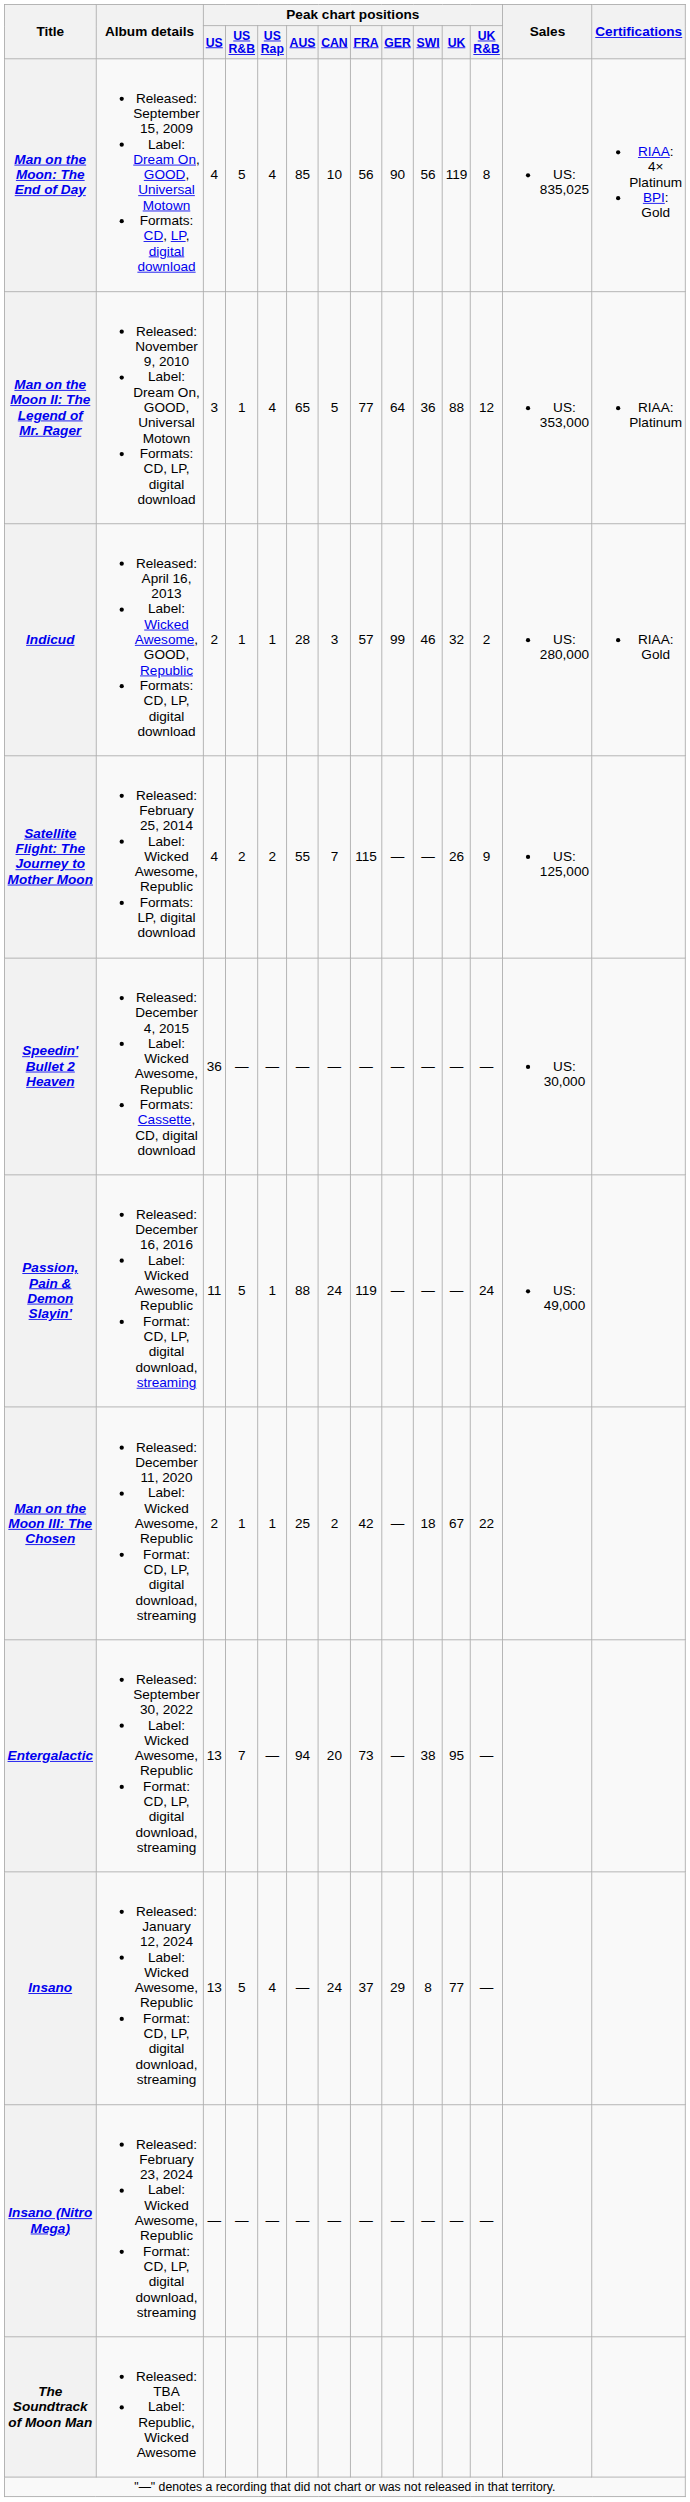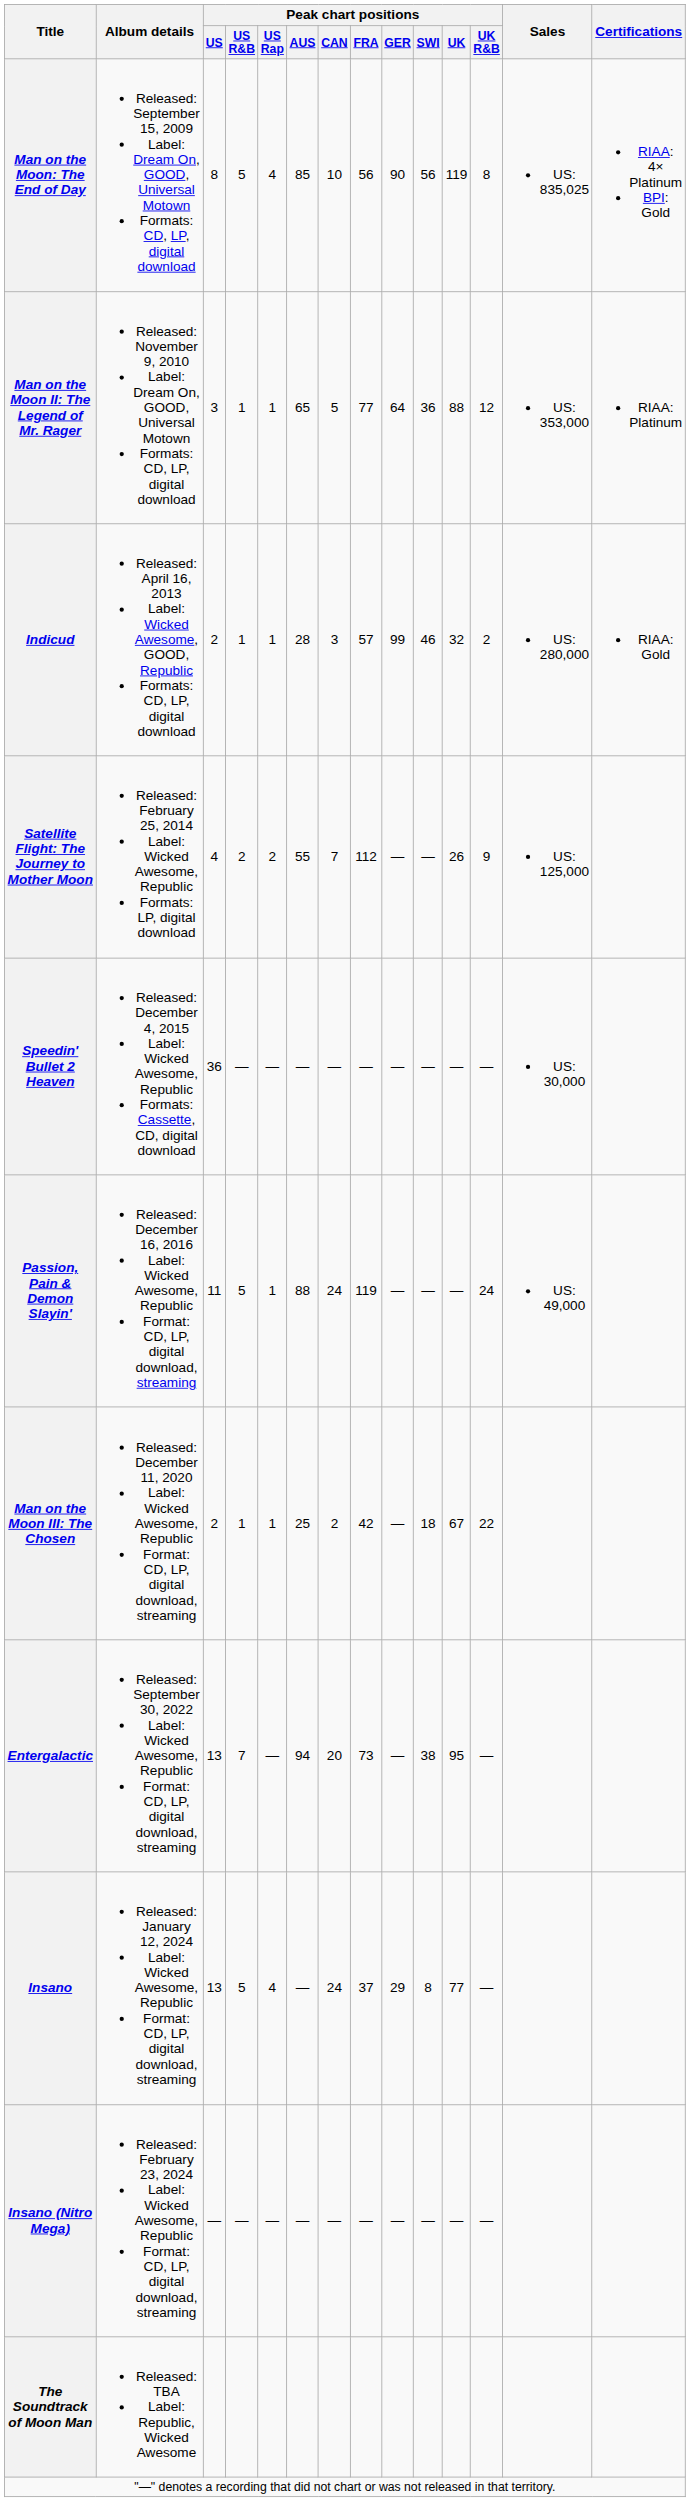 <table class="wikitable plainrowheaders" style="text-align:center;">
 <tr>
 <th scope="col" rowspan="2" style="width:16em;">Title</th>
 <th scope="col" rowspan="2" style="width:22em;">Album details</th>
 <th scope="col" colspan="10">Peak chart positions</th>
 <th scope="col" rowspan="2" style="width:10em;">Sales</th>
 <th scope="col" rowspan="2"><a href='#'>Certifications</a></th>
 </tr>
 <tr>
 <th scope="col" style="width:3em;font-size:90%;"><a href='#'>US</a> <br></th>
 <th scope="col" style="width:3em;font-size:90%;"><a href='#'>US <br>R&B</a> <br></th>
 <th scope="col" style="width:3em;font-size:90%;"><a href='#'>US <br>Rap</a> <br></th>
 <th scope="col" style="width:3em;font-size:90%;"><a href='#'>AUS</a> <br></th>
 <th scope="col" style="width:3em;font-size:90%;"><a href='#'>CAN</a> <br></th>
 <th scope="col" style="width:3em;font-size:90%;"><a href='#'>FRA</a> <br></th>
 <th scope="col" style="width:3em;font-size:90%;"><a href='#'>GER</a> <br></th>
 <th scope="col" style="width:3em;font-size:90%;"><a href='#'>SWI</a> <br></th>
 <th scope="col" style="width:3em;font-size:90%;"><a href='#'>UK</a> <br></th>
 <th scope="col" style="width:3em;font-size:90%;"><a href='#'>UK <br>R&B</a> <br></th>
 </tr>
 <tr>
 <th scope="row"><em><a href='#'>Man on the Moon: The End of Day</a></em></th>
 <td><br><ul><li>Released: September 15, 2009</li><li>Label: <a href='#'>Dream On</a>, <a href='#'>GOOD</a>, <a href='#'>Universal Motown</a></li><li>Formats: <a href='#'>CD</a>, <a href='#'>LP</a>, <a href='#'>digital download</a></li></ul></td>
-<td>4</td>
+<td>8</td>
 <td>5</td>
 <td>4</td>
 <td>85</td>
 <td>10</td>
 <td>56</td>
 <td>90</td>
 <td>56</td>
 <td>119</td>
 <td>8</td>
 <td><br><ul><li>US: 835,025</li></ul></td>
 <td><br><ul><li><a href='#'>RIAA</a>: 4× Platinum</li><li><a href='#'>BPI</a>: Gold</li></ul></td>
 </tr>
 <tr>
 <th scope="row"><em><a href='#'>Man on the Moon II: The Legend of Mr. Rager</a></em></th>
 <td><br><ul><li>Released: November 9, 2010</li><li>Label: Dream On, GOOD, Universal Motown</li><li>Formats: CD, LP, digital download</li></ul></td>
 <td>3</td>
 <td>1</td>
-<td>4</td>
+<td>1</td>
 <td>65</td>
 <td>5</td>
 <td>77</td>
 <td>64</td>
 <td>36</td>
 <td>88</td>
 <td>12</td>
 <td><br><ul><li>US: 353,000</li></ul></td>
 <td><br><ul><li>RIAA: Platinum</li></ul></td>
 </tr>
 <tr>
 <th scope="row"><em><a href='#'>Indicud</a></em></th>
 <td><br><ul><li>Released: April 16, 2013</li><li>Label: <a href='#'>Wicked Awesome</a>, GOOD, <a href='#'>Republic</a></li><li>Formats: CD, LP, digital download</li></ul></td>
 <td>2</td>
 <td>1</td>
 <td>1</td>
 <td>28</td>
 <td>3</td>
 <td>57</td>
 <td>99</td>
 <td>46</td>
 <td>32</td>
 <td>2</td>
 <td><br><ul><li>US: 280,000</li></ul></td>
 <td><br><ul><li>RIAA: Gold</li></ul></td>
 </tr>
 <tr>
 <th scope="row"><em><a href='#'>Satellite Flight: The Journey to Mother Moon</a></em></th>
 <td><br><ul><li>Released: February 25, 2014</li><li>Label: Wicked Awesome, Republic</li><li>Formats: LP, digital download</li></ul></td>
 <td>4</td>
 <td>2</td>
 <td>2</td>
 <td>55</td>
 <td>7</td>
-<td>115</td>
+<td>112</td>
 <td>—</td>
 <td>—</td>
 <td>26</td>
 <td>9</td>
 <td><br><ul><li>US: 125,000</li></ul></td>
 <td></td>
 </tr>
 <tr>
 <th scope="row"><em><a href='#'>Speedin' Bullet 2 Heaven</a></em></th>
 <td><br><ul><li>Released: December 4, 2015</li><li>Label: Wicked Awesome, Republic</li><li>Formats: <a href='#'>Cassette</a>, CD, digital download</li></ul></td>
 <td>36</td>
 <td>—</td>
 <td>—</td>
 <td>—</td>
 <td>—</td>
 <td>—</td>
 <td>—</td>
 <td>—</td>
 <td>—</td>
 <td>—</td>
 <td><br><ul><li>US: 30,000</li></ul></td>
 <td></td>
 </tr>
 <tr>
 <th scope="row"><em><a href='#'>Passion, Pain & Demon Slayin'</a></em></th>
 <td><br><ul><li>Released: December 16, 2016</li><li>Label: Wicked Awesome, Republic</li><li>Format: CD, LP, digital download, <a href='#'>streaming</a></li></ul></td>
 <td>11</td>
 <td>5</td>
 <td>1</td>
 <td>88</td>
 <td>24</td>
 <td>119</td>
 <td>—</td>
 <td>—</td>
 <td>—</td>
 <td>24</td>
 <td><br><ul><li>US: 49,000</li></ul></td>
 <td></td>
 </tr>
 <tr>
 <th scope="row"><em><a href='#'>Man on the Moon III: The Chosen</a></em></th>
 <td><br><ul><li>Released: December 11, 2020</li><li>Label: Wicked Awesome, Republic</li><li>Format: CD, LP, digital download, streaming</li></ul></td>
 <td>2</td>
 <td>1</td>
 <td>1</td>
 <td>25</td>
 <td>2</td>
 <td>42</td>
 <td>—</td>
 <td>18</td>
 <td>67</td>
 <td>22</td>
 <td></td>
 <td></td>
 </tr>
 <tr>
 <th scope="row"><em><a href='#'>Entergalactic</a></em></th>
 <td><br><ul><li>Released: September 30, 2022</li><li>Label: Wicked Awesome, Republic</li><li>Format: CD, LP, digital download, streaming</li></ul></td>
 <td>13</td>
 <td>7</td>
 <td>—</td>
 <td>94</td>
 <td>20</td>
 <td>73</td>
 <td>—</td>
 <td>38</td>
 <td>95</td>
 <td>—</td>
 <td></td>
 <td></td>
 </tr>
 <tr>
 <th scope="row"><em><a href='#'>Insano</a></em></th>
 <td><br><ul><li>Released: January 12, 2024</li><li>Label: Wicked Awesome, Republic</li><li>Format: CD, LP, digital download, streaming</li></ul></td>
 <td>13</td>
 <td>5</td>
 <td>4</td>
 <td>—</td>
 <td>24</td>
 <td>37<br></td>
 <td>29</td>
 <td>8</td>
 <td>77</td>
 <td>—</td>
 <td></td>
 <td></td>
 </tr>
 <tr>
 <th scope="row"><em><a href='#'>Insano (Nitro Mega)</a></em></th>
 <td><br><ul><li>Released: February 23, 2024</li><li>Label: Wicked Awesome, Republic</li><li>Format: CD, LP, digital download, streaming</li></ul></td>
 <td>—</td>
 <td>—</td>
 <td>—</td>
 <td>—</td>
 <td>—</td>
 <td>—</td>
 <td>—</td>
 <td>—</td>
 <td>—</td>
 <td>—</td>
 <td></td>
 <td></td>
 </tr>
 <tr>
 <th><em>The Soundtrack of Moon Man</em></th>
 <td><br><ul><li>Released: TBA</li><li>Label: Republic, Wicked Awesome</li></ul></td>
 <td></td>
 <td></td>
 <td></td>
 <td></td>
 <td></td>
 <td></td>
 <td></td>
 <td></td>
 <td></td>
 <td></td>
 <td></td>
 <td></td>
 </tr>
 <tr>
 <td colspan="15" style="font-size:90%">"—" denotes a recording that did not chart or was not released in that territory.</td>
 </tr>
 </table>
